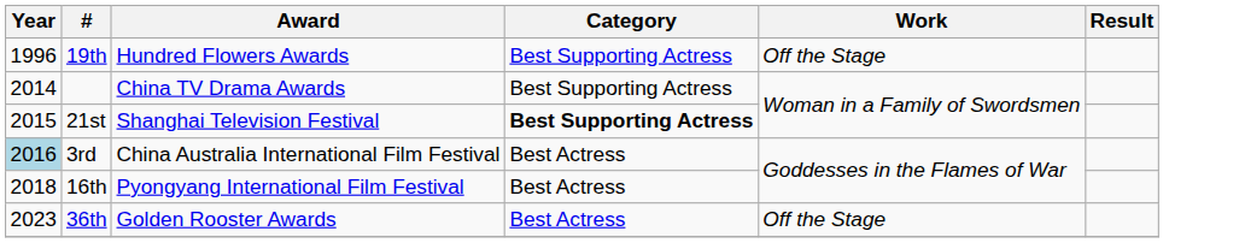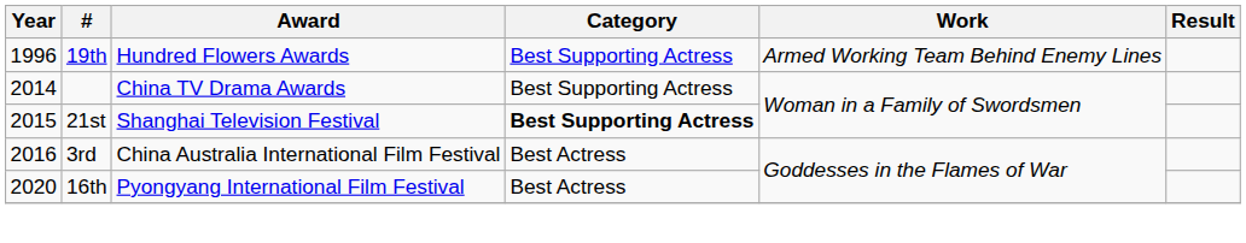 <table class="wikitable sortable">
 <tr>
 <th>Year</th>
 <th>#</th>
 <th>Award</th>
 <th>Category</th>
 <th>Work</th>
 <th>Result</th>
 </tr>
 <tr>
 <td>1996</td>
 <td><a href='#'>19th</a></td>
 <td><a href='#'>Hundred Flowers Awards</a></td>
 <td><a href='#'>Best Supporting Actress</a></td>
-<td rowspan=1><em>Off the Stage</em></td>
+<td><em>Armed Working Team Behind Enemy Lines</em></td>
 <td></td>
 </tr>
 <tr>
 <td>2014</td>
 <td></td>
 <td><a href='#'>China TV Drama Awards</a></td>
 <td>Best Supporting Actress</td>
 <td rowspan=2><em>Woman in a Family of Swordsmen</em></td>
 <td></td>
 </tr>
 <tr>
 <td>2015</td>
 <td>21st</td>
 <td><a href='#'>Shanghai Television Festival</a></td>
 <td><strong>Best Supporting Actress</strong></td>
 <td></td>
 </tr>
 <tr>
-<td style="background: lightblue;">2016</td>
+<td>2016</td>
 <td>3rd</td>
 <td>China Australia International Film Festival</td>
 <td>Best Actress</td>
 <td rowspan=2><em>Goddesses in the Flames of War</em></td>
 <td></td>
 </tr>
 <tr>
-<td>2018</td>
+<td>2020</td>
 <td>16th</td>
 <td><a href='#'>Pyongyang International Film Festival</a></td>
 <td>Best Actress</td>
 <td></td>
 </tr>
 <tr>
-<td>2023</td>
-<td><a href='#'>36th</a></td>
-<td><a href='#'>Golden Rooster Awards</a></td>
-<td><a href='#'>Best Actress</a></td>
-<td rowspan=1><em>Off the Stage</em></td>
-<td></td>
-</tr>
-<tr>
 </tr>
 </table>
